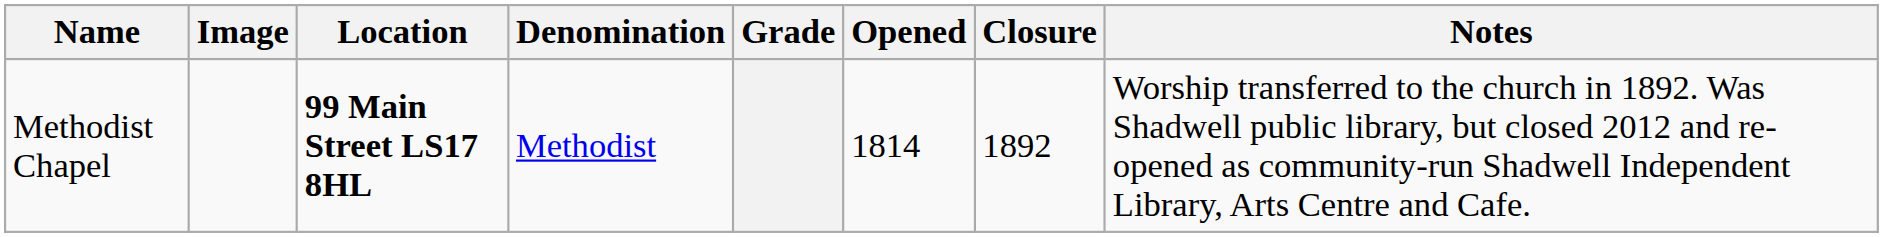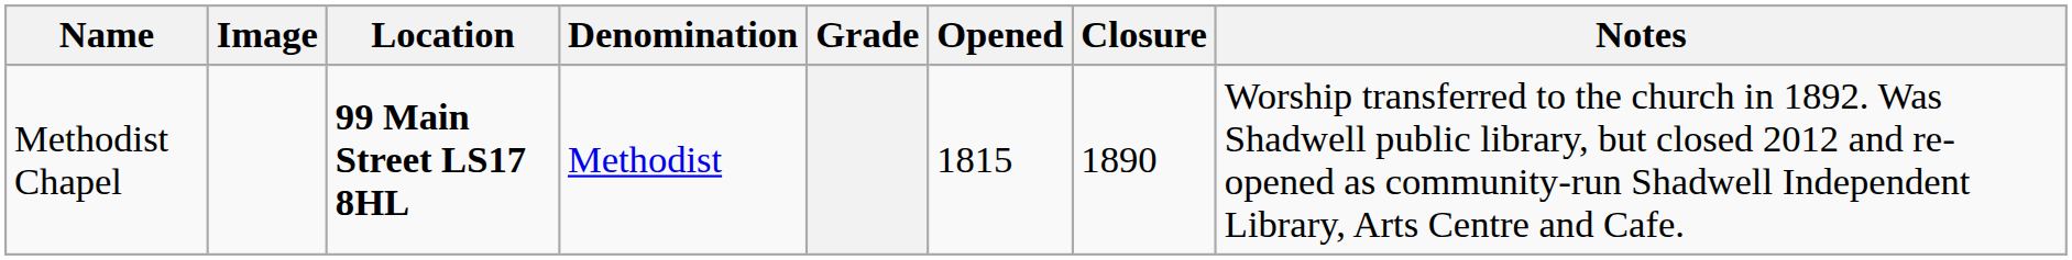 <table class="wikitable sortable">
 <tr>
 <th>Name</th>
 <th class="unsortable">Image</th>
 <th>Location</th>
 <th>Denomination</th>
 <th>Grade</th>
 <th>Opened</th>
 <th>Closure</th>
 <th class="unsortable">Notes</th>
 </tr>
 <tr>
 <td>Methodist Chapel</td>
 <td></td>
 <td><strong>99 Main Street LS17 8HL</strong></td>
 <td><a href='#'>Methodist</a></td>
 <th></th>
-<td>1814 </td>
-<td>1892</td>
+<td>1815 </td>
+<td>1890</td>
 <td>Worship transferred to the church in 1892. Was Shadwell public library, but closed 2012 and re-opened as community-run Shadwell Independent Library, Arts Centre and Cafe.</td>
 </tr>
 </table>
